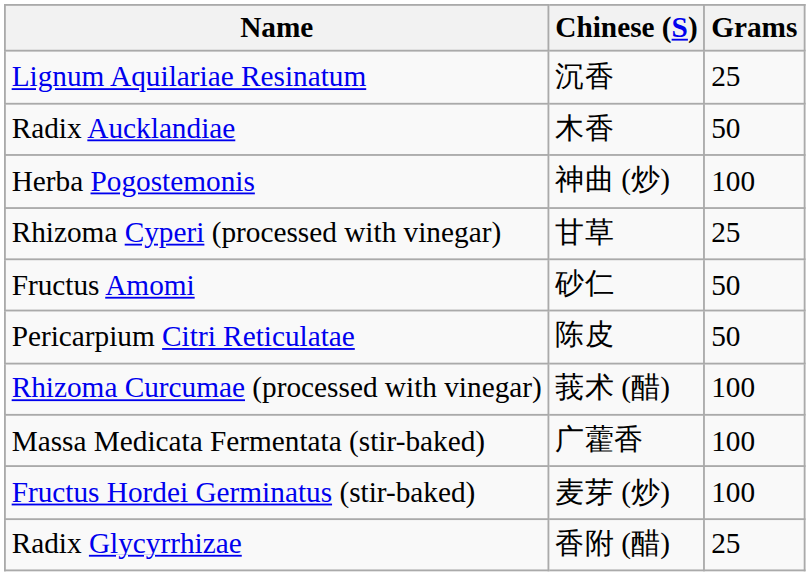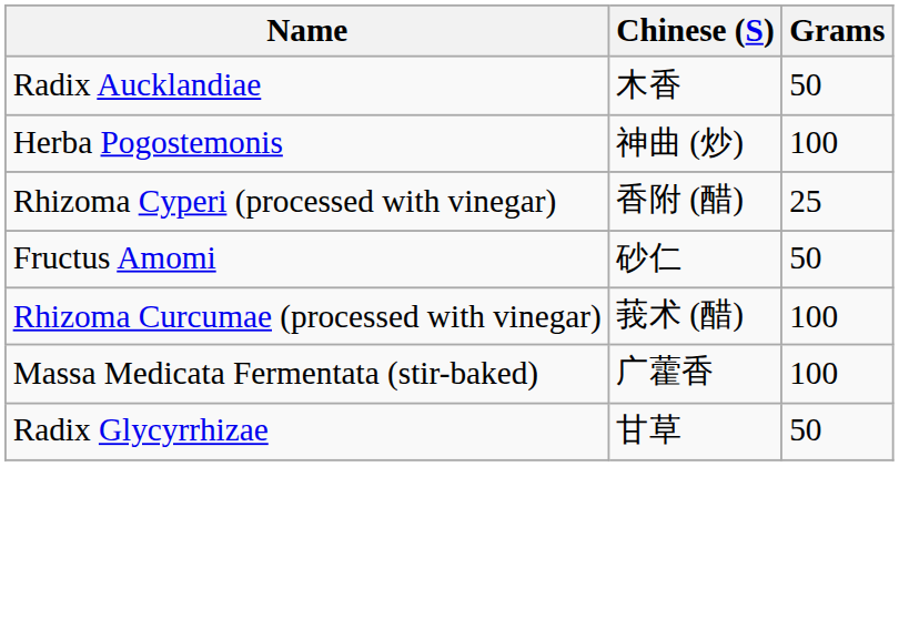 <table class="wikitable sortable">
 <tr>
 <th>Name</th>
 <th>Chinese (<a href='#'>S</a>)</th>
 <th>Grams</th>
-</tr>
-<tr>
-<td><a href='#'>Lignum Aquilariae Resinatum</a></td>
-<td>沉香</td>
-<td>25</td>
 </tr>
 <tr>
 <td>Radix <a href='#'>Aucklandiae</a></td>
 <td>木香</td>
 <td>50</td>
 </tr>
 <tr>
 <td>Herba <a href='#'>Pogostemonis</a></td>
 <td>神曲 (炒)</td>
 <td>100</td>
 </tr>
 <tr>
 <td>Rhizoma <a href='#'>Cyperi</a> (processed with vinegar)</td>
-<td>甘草</td>
+<td>香附 (醋)</td>
 <td>25</td>
 </tr>
 <tr>
 <td>Fructus <a href='#'>Amomi</a></td>
 <td>砂仁</td>
-<td>50</td>
-</tr>
-<tr>
-<td>Pericarpium <a href='#'>Citri Reticulatae</a></td>
-<td>陈皮</td>
 <td>50</td>
 </tr>
 <tr>
 <td><a href='#'>Rhizoma Curcumae</a> (processed with vinegar)</td>
 <td>莪术 (醋)</td>
 <td>100</td>
 </tr>
 <tr>
 <td>Massa Medicata Fermentata (stir-baked)</td>
 <td>广藿香</td>
 <td>100</td>
 </tr>
 <tr>
-<td><a href='#'>Fructus Hordei Germinatus</a> (stir-baked)</td>
-<td>麦芽 (炒)</td>
-<td>100</td>
-</tr>
-<tr>
 <td>Radix <a href='#'>Glycyrrhizae</a></td>
-<td>香附 (醋)</td>
-<td>25</td>
+<td>甘草</td>
+<td>50</td>
 </tr>
 </table>
